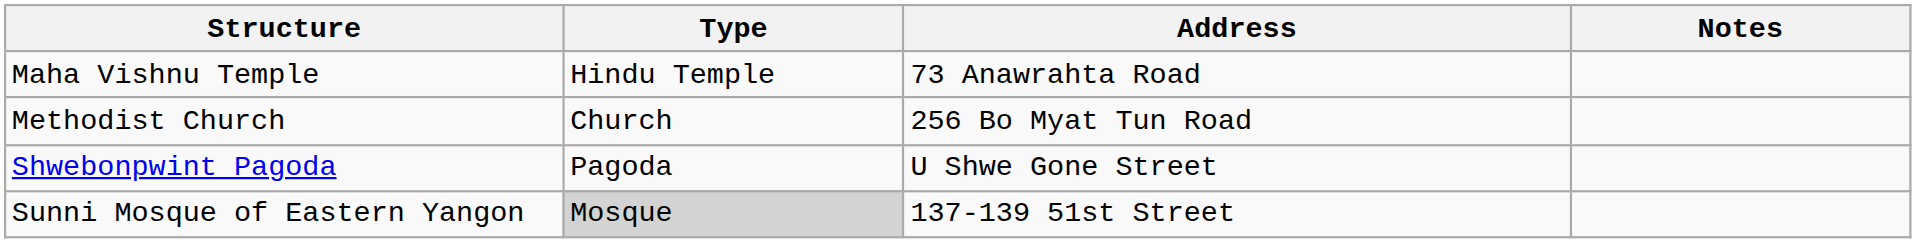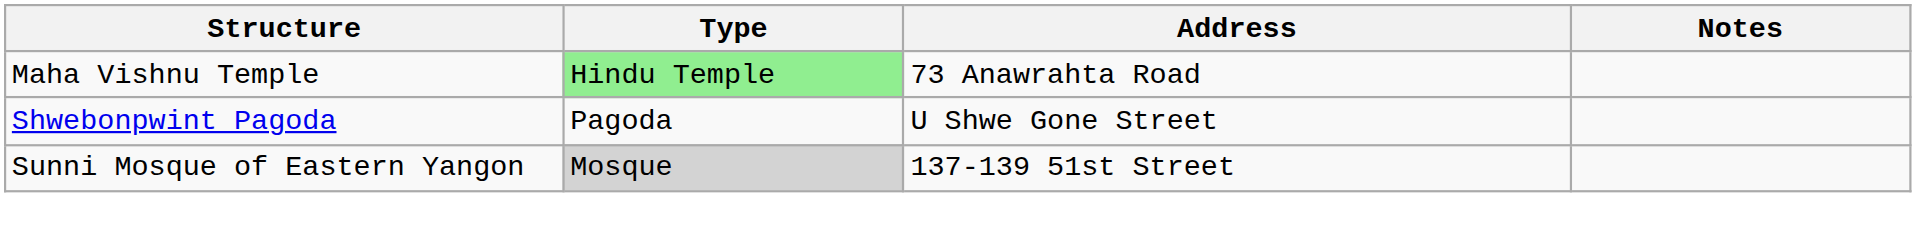 <table class="wikitable" border="1">
 <tr>
 <th width="250">Structure</th>
 <th width="150">Type</th>
 <th width="300">Address</th>
 <th width="150">Notes</th>
 </tr>
 <tr>
 <td>Maha Vishnu Temple</td>
-<td>Hindu Temple</td>
+<td style="background: lightgreen;">Hindu Temple</td>
 <td>73 Anawrahta Road</td>
-<td></td>
-</tr>
-<tr>
-<td>Methodist Church</td>
-<td>Church</td>
-<td>256 Bo Myat Tun Road</td>
 <td></td>
 </tr>
 <tr>
 <td><a href='#'>Shwebonpwint Pagoda</a></td>
 <td>Pagoda</td>
 <td>U Shwe Gone Street</td>
 <td></td>
 </tr>
 <tr>
 <td>Sunni Mosque of Eastern Yangon</td>
 <td style="background: lightgrey;">Mosque</td>
 <td>137-139 51st Street</td>
 <td></td>
 </tr>
 </table>
